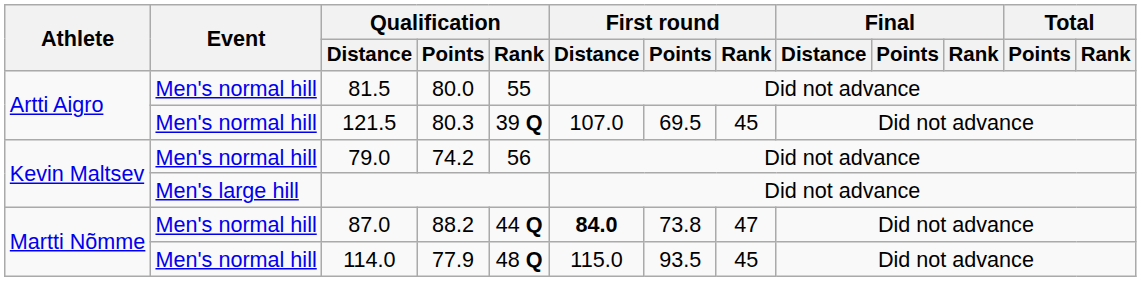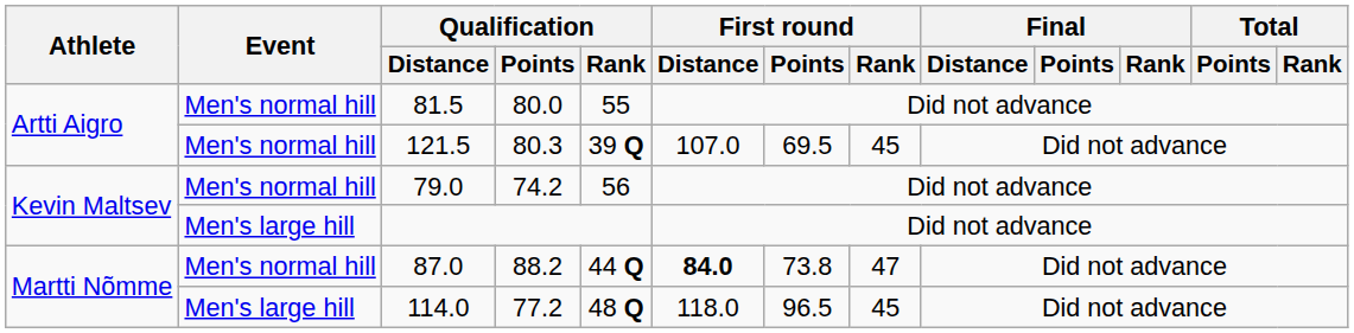 <table class="wikitable" style="font-size:90%">
 <tr>
 <th rowspan=2>Athlete</th>
 <th rowspan=2>Event</th>
 <th colspan=3>Qualification</th>
 <th colspan=3>First round</th>
 <th colspan=3>Final</th>
 <th colspan=2>Total</th>
 </tr>
 <tr style="font-size:95%">
 <th>Distance</th>
 <th>Points</th>
 <th>Rank</th>
 <th>Distance</th>
 <th>Points</th>
 <th>Rank</th>
 <th>Distance</th>
 <th>Points</th>
 <th>Rank</th>
 <th>Points</th>
 <th>Rank</th>
 </tr>
 <tr align=center>
 <td align=left rowspan=2><a href='#'>Artti Aigro</a></td>
 <td align=left><a href='#'>Men's normal hill</a></td>
 <td>81.5</td>
 <td>80.0</td>
 <td>55</td>
 <td colspan=8>Did not advance</td>
 </tr>
 <tr align=center>
 <td align=left><a href='#'>Men's normal hill</a></td>
 <td>121.5</td>
 <td>80.3</td>
 <td>39 <strong>Q</strong></td>
 <td>107.0</td>
 <td>69.5</td>
 <td>45</td>
 <td colspan=5>Did not advance</td>
 </tr>
 <tr align=center>
 <td align=left rowspan=2><a href='#'>Kevin Maltsev</a></td>
 <td align=left><a href='#'>Men's normal hill</a></td>
 <td>79.0</td>
 <td>74.2</td>
 <td>56</td>
 <td colspan=8>Did not advance</td>
 </tr>
 <tr align=center>
 <td align=left><a href='#'>Men's large hill</a></td>
 <td colspan=3></td>
 <td colspan=8>Did not advance</td>
 </tr>
 <tr align=center>
 <td align=left rowspan=2><a href='#'>Martti Nõmme</a></td>
 <td align=left><a href='#'>Men's normal hill</a></td>
 <td>87.0</td>
 <td>88.2</td>
 <td>44 <strong>Q</strong></td>
 <td><strong>84.0</strong></td>
 <td>73.8</td>
 <td>47</td>
 <td colspan=5>Did not advance</td>
 </tr>
 <tr align=center>
-<td align=left><a href='#'>Men's normal hill</a></td>
+<td align=left><a href='#'>Men's large hill</a></td>
 <td>114.0</td>
-<td>77.9</td>
+<td>77.2</td>
 <td>48 <strong>Q</strong></td>
-<td>115.0</td>
-<td>93.5</td>
+<td>118.0</td>
+<td>96.5</td>
 <td>45</td>
 <td colspan=5>Did not advance</td>
 </tr>
 </table>
